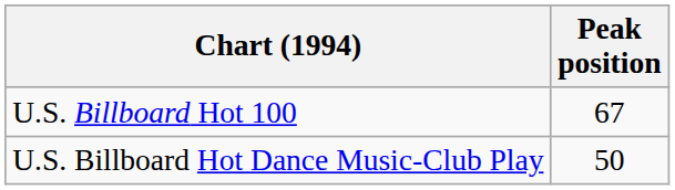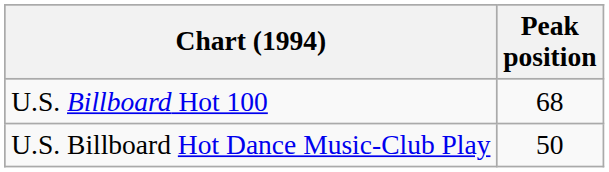 <table class="wikitable sortable">
 <tr>
 <th>Chart (1994)</th>
 <th>Peak<br>position</th>
 </tr>
 <tr>
 <td>U.S. <a href='#'><em>Billboard</em> Hot 100</a></td>
-<td align="center">67</td>
+<td align="center">68</td>
 </tr>
 <tr>
 <td align="left">U.S. Billboard <a href='#'>Hot Dance Music-Club Play</a></td>
 <td style="text-align:center;">50</td>
 </tr>
 </table>
